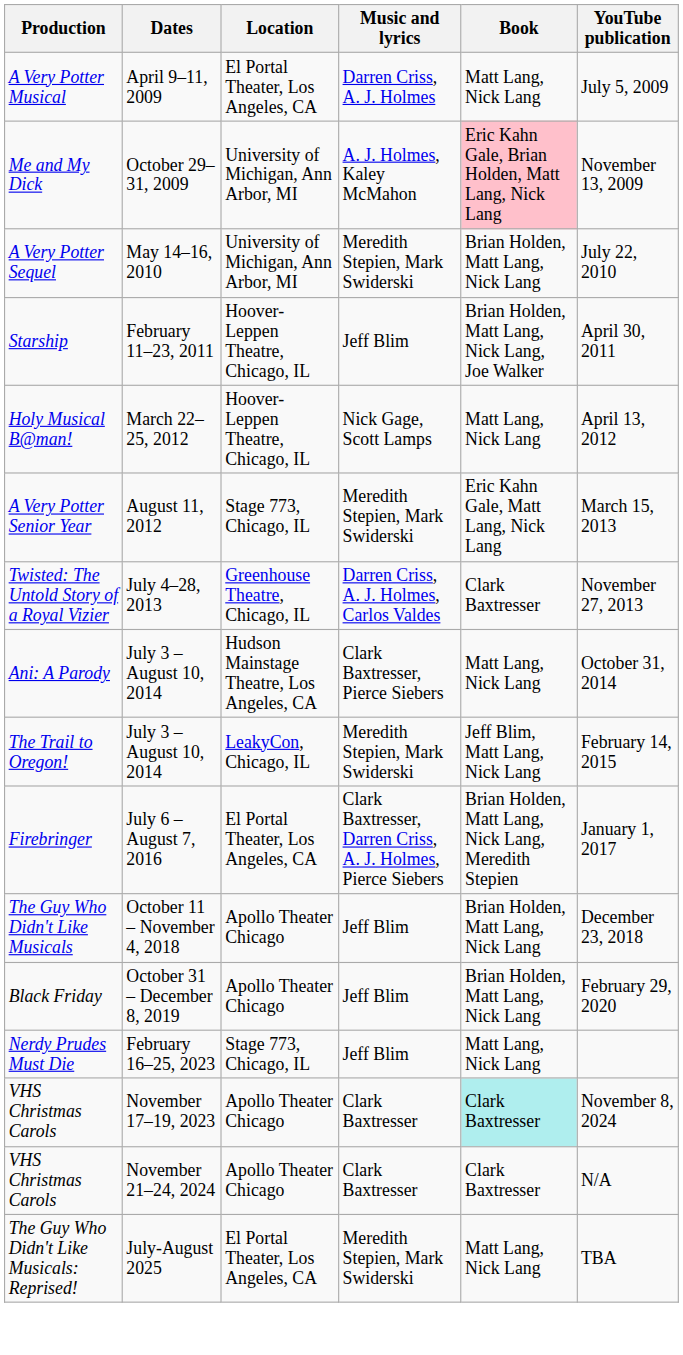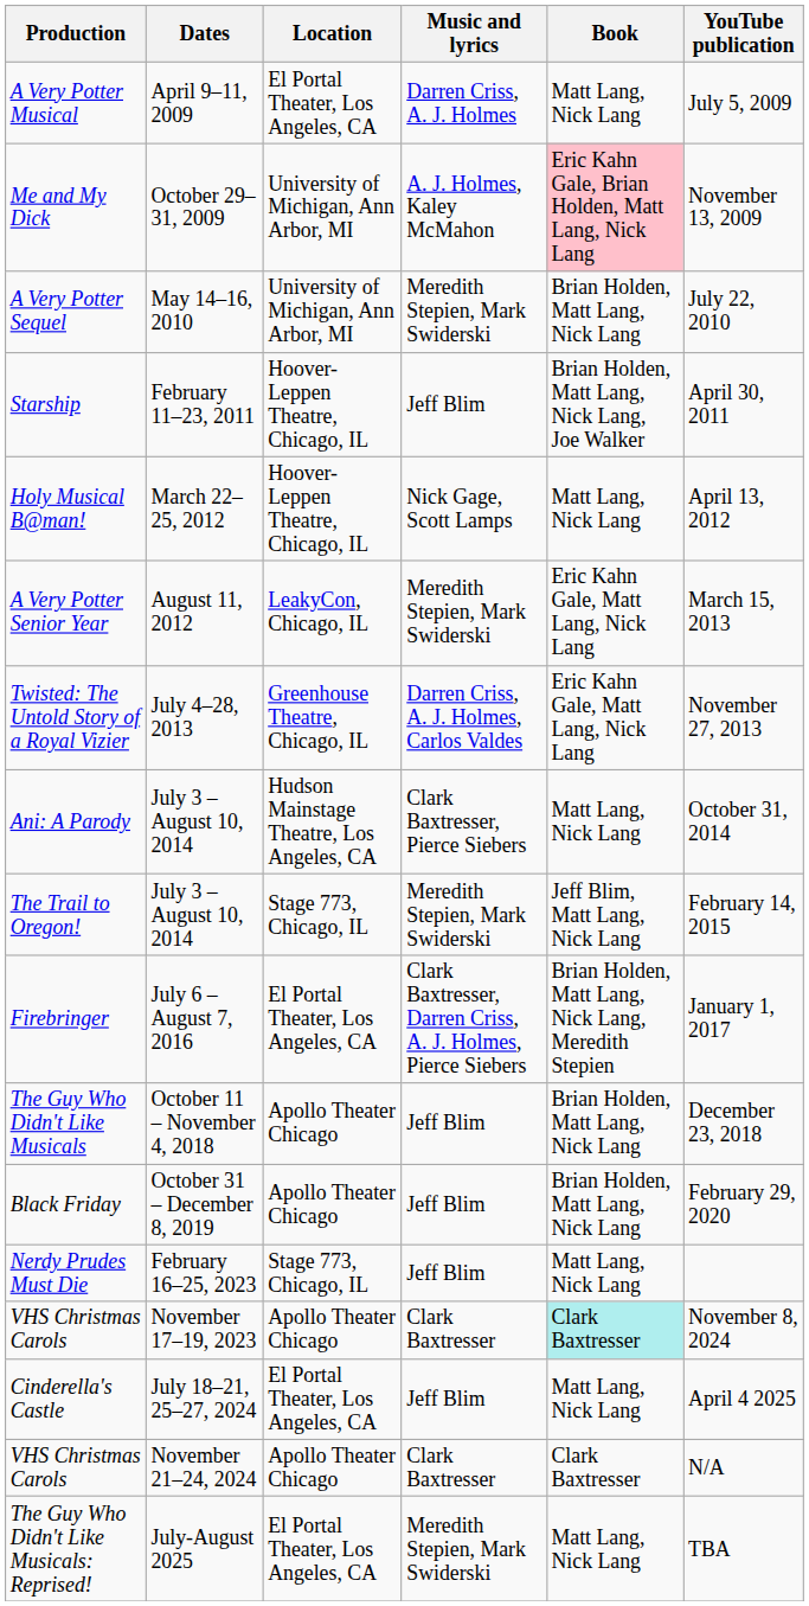 <table class="wikitable">
 <tr>
 <th>Production</th>
 <th>Dates</th>
 <th>Location</th>
 <th>Music and lyrics</th>
 <th>Book</th>
 <th>YouTube publication</th>
 </tr>
 <tr>
 <td><em><a href='#'>A Very Potter Musical</a></em></td>
 <td>April 9–11, 2009</td>
 <td>El Portal Theater, Los Angeles, CA</td>
 <td><a href='#'>Darren Criss</a>, <a href='#'>A. J. Holmes</a></td>
 <td>Matt Lang, Nick Lang</td>
 <td>July 5, 2009</td>
 </tr>
 <tr>
 <td><em><a href='#'>Me and My Dick</a></em></td>
 <td>October 29–31, 2009</td>
 <td>University of Michigan, Ann Arbor, MI</td>
 <td><a href='#'>A. J. Holmes</a>, Kaley McMahon</td>
 <td style="background: pink;">Eric Kahn Gale, Brian Holden, Matt Lang, Nick Lang</td>
 <td>November 13, 2009</td>
 </tr>
 <tr>
 <td><em><a href='#'>A Very Potter Sequel</a></em></td>
 <td>May 14–16, 2010</td>
 <td>University of Michigan, Ann Arbor, MI</td>
 <td>Meredith Stepien, Mark Swiderski</td>
 <td>Brian Holden, Matt Lang, Nick Lang</td>
 <td>July 22, 2010</td>
 </tr>
 <tr>
 <td><em><a href='#'>Starship</a></em></td>
 <td>February 11–23, 2011</td>
 <td>Hoover-Leppen Theatre, Chicago, IL</td>
 <td>Jeff Blim</td>
 <td>Brian Holden, Matt Lang, Nick Lang, Joe Walker</td>
 <td>April 30, 2011</td>
 </tr>
 <tr>
 <td><em><a href='#'>Holy Musical B@man!</a></em></td>
 <td>March 22–25, 2012</td>
 <td>Hoover-Leppen Theatre, Chicago, IL</td>
 <td>Nick Gage, Scott Lamps</td>
 <td>Matt Lang, Nick Lang</td>
 <td>April 13, 2012</td>
 </tr>
 <tr>
 <td><em><a href='#'>A Very Potter Senior Year</a></em></td>
 <td>August 11, 2012</td>
-<td>Stage 773, Chicago, IL</td>
+<td><a href='#'>LeakyCon</a>, Chicago, IL</td>
 <td>Meredith Stepien, Mark Swiderski</td>
 <td>Eric Kahn Gale, Matt Lang, Nick Lang</td>
 <td>March 15, 2013</td>
 </tr>
 <tr>
 <td><em><a href='#'>Twisted: The Untold Story of a Royal Vizier</a></em></td>
 <td>July 4–28, 2013</td>
 <td><a href='#'>Greenhouse Theatre</a>, Chicago, IL</td>
 <td><a href='#'>Darren Criss</a>, <a href='#'>A. J. Holmes</a>, <a href='#'>Carlos Valdes</a></td>
-<td>Clark Baxtresser</td>
+<td>Eric Kahn Gale, Matt Lang, Nick Lang</td>
 <td>November 27, 2013</td>
 </tr>
 <tr>
 <td><em><a href='#'>Ani: A Parody</a></em></td>
 <td>July 3 – August 10, 2014</td>
 <td>Hudson Mainstage Theatre, Los Angeles, CA</td>
 <td>Clark Baxtresser, Pierce Siebers</td>
 <td>Matt Lang, Nick Lang</td>
 <td>October 31, 2014</td>
 </tr>
 <tr>
 <td><em><a href='#'>The Trail to Oregon!</a></em></td>
 <td>July 3 – August 10, 2014</td>
-<td><a href='#'>LeakyCon</a>, Chicago, IL</td>
+<td>Stage 773, Chicago, IL</td>
 <td>Meredith Stepien, Mark Swiderski</td>
 <td>Jeff Blim, Matt Lang, Nick Lang</td>
 <td>February 14, 2015</td>
 </tr>
 <tr>
 <td><em><a href='#'>Firebringer</a></em></td>
 <td>July 6 – August 7, 2016</td>
 <td>El Portal Theater, Los Angeles, CA</td>
 <td>Clark Baxtresser, <a href='#'>Darren Criss</a>, <a href='#'>A. J. Holmes</a>, Pierce Siebers</td>
 <td>Brian Holden, Matt Lang, Nick Lang, Meredith Stepien</td>
 <td>January 1, 2017</td>
 </tr>
 <tr>
 <td><em><a href='#'>The Guy Who Didn't Like Musicals</a></em></td>
 <td>October 11 – November 4, 2018</td>
 <td>Apollo Theater Chicago</td>
 <td>Jeff Blim</td>
 <td>Brian Holden, Matt Lang, Nick Lang</td>
 <td>December 23, 2018</td>
 </tr>
 <tr>
 <td><em>Black Friday</em></td>
 <td>October 31 – December 8, 2019</td>
 <td>Apollo Theater Chicago</td>
 <td>Jeff Blim</td>
 <td>Brian Holden, Matt Lang, Nick Lang</td>
 <td>February 29, 2020</td>
 </tr>
 <tr>
 <td><em><a href='#'>Nerdy Prudes Must Die</a></em></td>
 <td>February 16–25, 2023</td>
 <td>Stage 773, Chicago, IL</td>
 <td>Jeff Blim</td>
 <td>Matt Lang, Nick Lang</td>
 <td></td>
 </tr>
 <tr>
 <td><em>VHS Christmas Carols</em></td>
 <td>November 17–19, 2023</td>
 <td>Apollo Theater Chicago</td>
 <td>Clark Baxtresser</td>
 <td style="background: paleturquoise;">Clark Baxtresser</td>
 <td>November 8, 2024</td>
 </tr>
 <tr>
+<td><em>Cinderella's Castle</em></td>
+<td>July 18–21, 25–27, 2024</td>
+<td>El Portal Theater, Los Angeles, CA</td>
+<td>Jeff Blim</td>
+<td>Matt Lang, Nick Lang</td>
+<td>April 4 2025</td>
+</tr>
+<tr>
 <td><em>VHS Christmas Carols</em></td>
 <td>November 21–24, 2024</td>
 <td>Apollo Theater Chicago</td>
 <td>Clark Baxtresser</td>
 <td>Clark Baxtresser</td>
 <td>N/A</td>
 </tr>
 <tr>
 <td><em>The Guy Who Didn't Like Musicals: Reprised!</td>
 <td>July-August 2025</td>
 <td>El Portal Theater, Los Angeles, CA</td>
 <td>Meredith Stepien, Mark Swiderski</td>
 <td>Matt Lang, Nick Lang</td>
 <td>TBA</td>
 </tr>
 </table>
